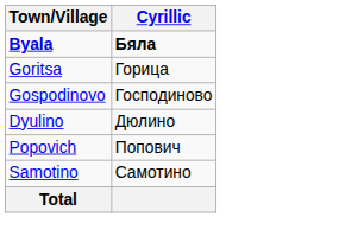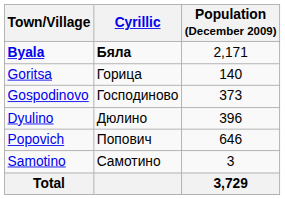 <table class="wikitable sortable">
 <tr>
 <th>Town/Village</th>
 <th><a href='#'>Cyrillic</a></th>
+<th>Population<br><small>(December 2009)</small></th>
 </tr>
 <tr>
 <td><strong><a href='#'>Byala</a></strong></td>
 <td><strong>Бяла</strong></td>
+<td align="center">2,171</td>
 </tr>
 <tr>
 <td><a href='#'>Goritsa</a></td>
 <td>Горица</td>
+<td align="center">140</td>
 </tr>
 <tr>
 <td><a href='#'>Gospodinovo</a></td>
 <td>Господиново</td>
+<td align="center">373</td>
 </tr>
 <tr>
 <td><a href='#'>Dyulino</a></td>
 <td>Дюлино</td>
+<td align="center">396</td>
 </tr>
 <tr>
 <td><a href='#'>Popovich</a></td>
 <td>Попович</td>
+<td align="center">646</td>
 </tr>
 <tr>
 <td><a href='#'>Samotino</a></td>
 <td>Самотино</td>
+<td align="center">3</td>
 </tr>
 <tr>
 <th>Total</th>
 <th></th>
+<th align="center">3,729</th>
 </tr>
 </table>
